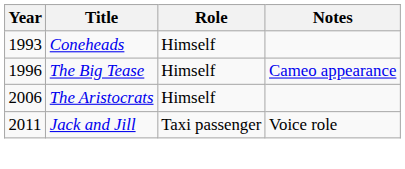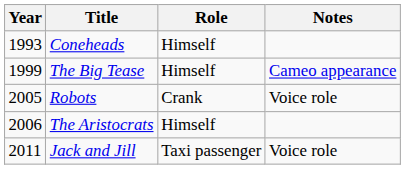 <table class="wikitable">
 <tr>
 <th>Year</th>
 <th>Title</th>
 <th>Role</th>
 <th>Notes</th>
 </tr>
 <tr>
 <td>1993</td>
 <td><em><a href='#'>Coneheads</a></em></td>
 <td>Himself</td>
 <td></td>
 </tr>
 <tr>
-<td>1996</td>
+<td>1999</td>
 <td><em><a href='#'>The Big Tease</a></em></td>
 <td>Himself</td>
 <td><a href='#'>Cameo appearance</a></td>
+</tr>
+<tr>
+<td>2005</td>
+<td><em><a href='#'>Robots</a></em></td>
+<td>Crank</td>
+<td>Voice role</td>
 </tr>
 <tr>
 <td>2006</td>
 <td><em><a href='#'>The Aristocrats</a></em></td>
 <td>Himself</td>
 <td></td>
 </tr>
 <tr>
 <td>2011</td>
 <td><em><a href='#'>Jack and Jill</a></em></td>
 <td>Taxi passenger</td>
 <td>Voice role</td>
 </tr>
 </table>
